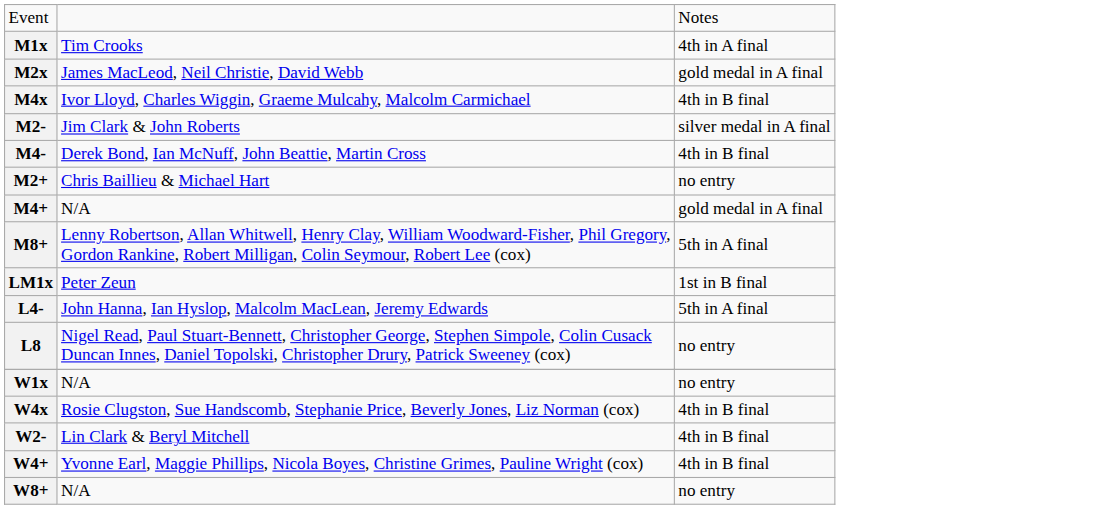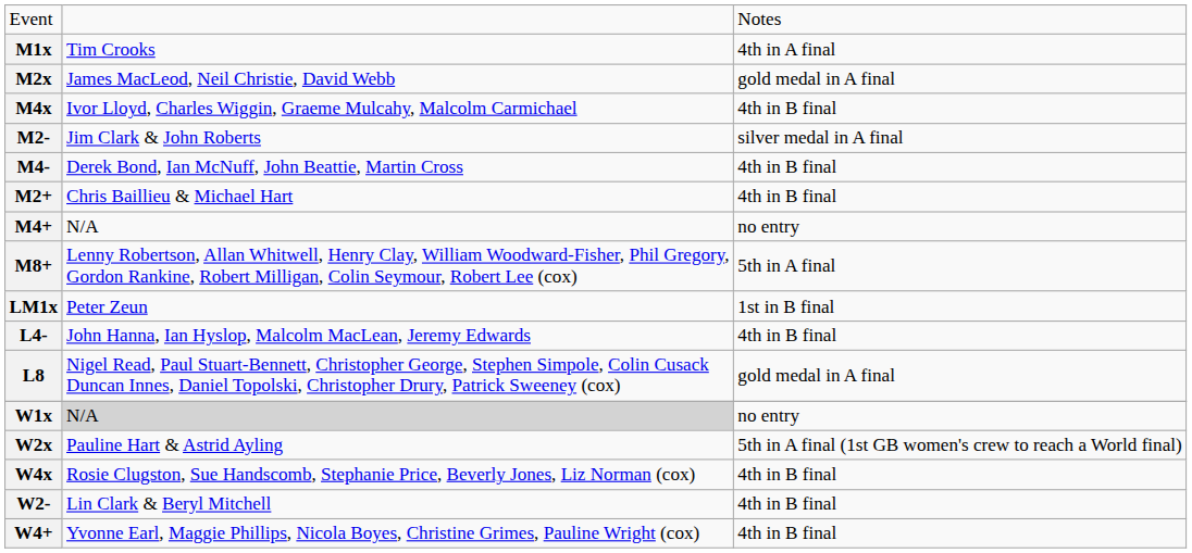 <table class="wikitable">
 <tr>
 <td>Event</td>
 <td></td>
 <td>Notes</td>
 </tr>
 <tr>
 <th>M1x</th>
 <td><a href='#'>Tim Crooks</a></td>
 <td>4th in A final</td>
 </tr>
 <tr>
 <th>M2x</th>
 <td><a href='#'>James MacLeod</a>, <a href='#'>Neil Christie</a>, <a href='#'>David Webb</a></td>
 <td>gold medal in A final</td>
 </tr>
 <tr>
 <th>M4x</th>
 <td><a href='#'>Ivor Lloyd</a>, <a href='#'>Charles Wiggin</a>, <a href='#'>Graeme Mulcahy</a>, <a href='#'>Malcolm Carmichael</a></td>
 <td>4th in B final</td>
 </tr>
 <tr>
 <th>M2-</th>
 <td><a href='#'>Jim Clark</a> & <a href='#'>John Roberts</a></td>
 <td>silver medal in A final</td>
 </tr>
 <tr>
 <th>M4-</th>
 <td><a href='#'>Derek Bond</a>, <a href='#'>Ian McNuff</a>, <a href='#'>John Beattie</a>, <a href='#'>Martin Cross</a></td>
 <td>4th in B final</td>
 </tr>
 <tr>
 <th>M2+</th>
 <td><a href='#'>Chris Baillieu</a> & <a href='#'>Michael Hart</a></td>
-<td>no entry</td>
+<td>4th in B final</td>
 </tr>
 <tr>
 <th>M4+</th>
 <td>N/A</td>
-<td>gold medal in A final</td>
+<td>no entry</td>
 </tr>
 <tr>
 <th>M8+</th>
 <td><a href='#'>Lenny Robertson</a>, <a href='#'>Allan Whitwell</a>, <a href='#'>Henry Clay</a>, <a href='#'>William Woodward-Fisher</a>, <a href='#'>Phil Gregory</a>, <br><a href='#'>Gordon Rankine</a>, <a href='#'>Robert Milligan</a>, <a href='#'>Colin Seymour</a>, <a href='#'>Robert Lee</a> (cox)</td>
 <td>5th in A final</td>
 </tr>
 <tr>
 <th>LM1x</th>
 <td><a href='#'>Peter Zeun</a></td>
 <td>1st in B final</td>
 </tr>
 <tr>
 <th>L4-</th>
 <td><a href='#'>John Hanna</a>, <a href='#'>Ian Hyslop</a>, <a href='#'>Malcolm MacLean</a>, <a href='#'>Jeremy Edwards</a></td>
-<td>5th in A final</td>
+<td>4th in B final</td>
 </tr>
 <tr>
 <th>L8</th>
 <td><a href='#'>Nigel Read</a>, <a href='#'>Paul Stuart-Bennett</a>, <a href='#'>Christopher George</a>, <a href='#'>Stephen Simpole</a>, <a href='#'>Colin Cusack</a> <br> <a href='#'>Duncan Innes</a>, <a href='#'>Daniel Topolski</a>, <a href='#'>Christopher Drury</a>, <a href='#'>Patrick Sweeney</a> (cox)</td>
-<td>no entry</td>
+<td>gold medal in A final</td>
 </tr>
 <tr>
 </tr>
 <tr>
 <th>W1x</th>
-<td>N/A</td>
+<td style="background: lightgrey;">N/A</td>
 <td>no entry</td>
+</tr>
+<tr>
+<th>W2x</th>
+<td><a href='#'>Pauline Hart</a> & <a href='#'>Astrid Ayling</a></td>
+<td>5th in A final (1st GB women's crew to reach a World final)</td>
 </tr>
 <tr>
 <th>W4x</th>
 <td><a href='#'>Rosie Clugston</a>, <a href='#'>Sue Handscomb</a>, <a href='#'>Stephanie Price</a>, <a href='#'>Beverly Jones</a>, <a href='#'>Liz Norman</a> (cox)</td>
 <td>4th in B final</td>
 </tr>
 <tr>
 <th>W2-</th>
 <td><a href='#'>Lin Clark</a> & <a href='#'>Beryl Mitchell</a></td>
 <td>4th in B final</td>
 </tr>
 <tr>
 <th>W4+</th>
 <td><a href='#'>Yvonne Earl</a>, <a href='#'>Maggie Phillips</a>, <a href='#'>Nicola Boyes</a>, <a href='#'>Christine Grimes</a>, <a href='#'>Pauline Wright</a> (cox)</td>
 <td>4th in B final</td>
 </tr>
-<tr>
-<th>W8+</th>
-<td>N/A</td>
-<td>no entry</td>
-</tr>
 </table>
